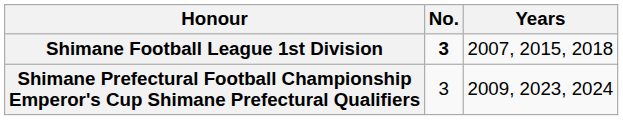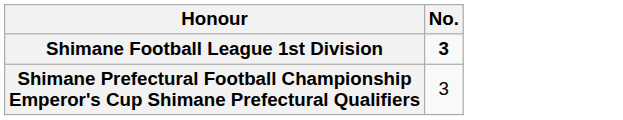 <table class="wikitable plainrowheaders">
 <tr>
 <th scope=col>Honour</th>
 <th scope=col>No.</th>
-<th scope=col>Years</th>
 </tr>
 <tr>
 <th scope=row>Shimane Football League 1st Division</th>
 <td align="center"><strong>3</strong></td>
-<td>2007, 2015, 2018</td>
 </tr>
 <tr>
 <th scope=row>Shimane Prefectural Football Championship <br> Emperor's Cup Shimane Prefectural Qualifiers</th>
 <td align="center">3</td>
-<td>2009, 2023, 2024</td>
 </tr>
 </table>
